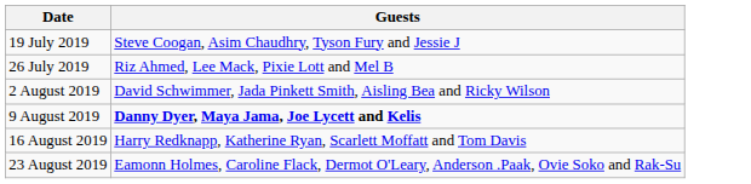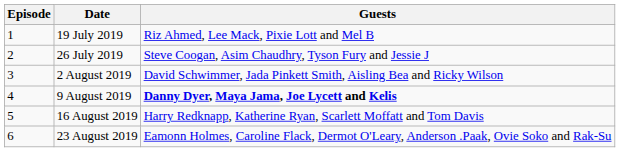 <table class="wikitable">
 <tr>
+<th>Episode</th>
 <th>Date</th>
 <th>Guests</th>
 </tr>
 <tr>
+<td>1</td>
 <td>19 July 2019</td>
+<td><a href='#'>Riz Ahmed</a>, <a href='#'>Lee Mack</a>, <a href='#'>Pixie Lott</a> and <a href='#'>Mel B</a></td>
+</tr>
+<tr>
+<td>2</td>
+<td>26 July 2019</td>
 <td><a href='#'>Steve Coogan</a>, <a href='#'>Asim Chaudhry</a>, <a href='#'>Tyson Fury</a> and <a href='#'>Jessie J</a></td>
 </tr>
 <tr>
-<td>26 July 2019</td>
-<td><a href='#'>Riz Ahmed</a>, <a href='#'>Lee Mack</a>, <a href='#'>Pixie Lott</a> and <a href='#'>Mel B</a></td>
-</tr>
-<tr>
+<td>3</td>
 <td>2 August 2019</td>
 <td><a href='#'>David Schwimmer</a>, <a href='#'>Jada Pinkett Smith</a>, <a href='#'>Aisling Bea</a> and <a href='#'>Ricky Wilson</a></td>
 </tr>
 <tr>
+<td>4</td>
 <td>9 August 2019</td>
 <td><strong><a href='#'>Danny Dyer</a>, <a href='#'>Maya Jama</a>, <a href='#'>Joe Lycett</a> and <a href='#'>Kelis</a></strong></td>
 </tr>
 <tr>
+<td>5</td>
 <td>16 August 2019</td>
 <td><a href='#'>Harry Redknapp</a>, <a href='#'>Katherine Ryan</a>, <a href='#'>Scarlett Moffatt</a> and <a href='#'>Tom Davis</a></td>
 </tr>
 <tr>
+<td>6</td>
 <td>23 August 2019</td>
 <td><a href='#'>Eamonn Holmes</a>, <a href='#'>Caroline Flack</a>, <a href='#'>Dermot O'Leary</a>, <a href='#'>Anderson .Paak</a>, <a href='#'>Ovie Soko</a> and <a href='#'>Rak-Su</a></td>
 </tr>
 </table>
